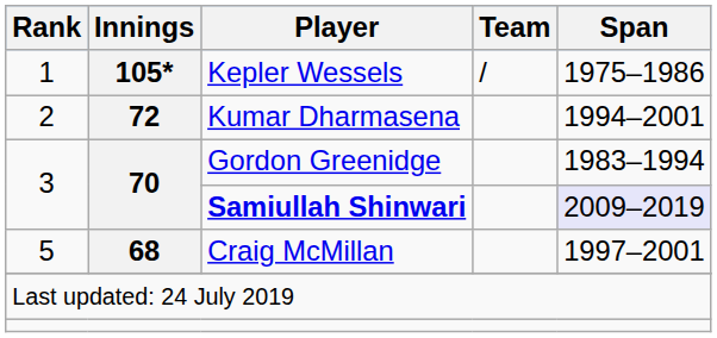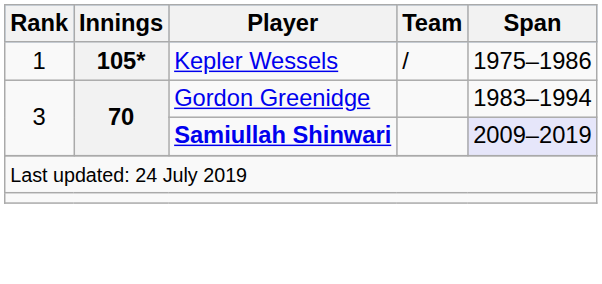 <table class="wikitable plainrowheaders sortable">
 <tr style="background:#9cf;">
 <th>Rank</th>
 <th>Innings</th>
 <th>Player</th>
 <th>Team</th>
 <th>Span</th>
 </tr>
 <tr>
 <td align=center>1</td>
 <th>105*</th>
 <td><a href='#'>Kepler Wessels</a></td>
 <td>/</td>
 <td>1975–1986</td>
 </tr>
 <tr>
-<td align=center>2</td>
-<th>72</th>
-<td><a href='#'>Kumar Dharmasena</a></td>
-<td></td>
-<td>1994–2001</td>
-</tr>
-<tr>
 <td align=center rowspan=2>3</td>
 <th rowspan=2>70</th>
 <td><a href='#'>Gordon Greenidge</a></td>
 <td></td>
 <td>1983–1994</td>
 </tr>
 <tr>
 <td><strong><a href='#'>Samiullah Shinwari</a></strong></td>
 <td></td>
 <td style="background: lavender;">2009–2019</td>
 </tr>
 <tr>
-<td align=center>5</td>
-<th>68</th>
-<td><a href='#'>Craig McMillan</a></td>
-<td></td>
-<td>1997–2001</td>
-</tr>
-<tr>
 </tr>
 <tr class=sortbottom>
 <td colspan="5"><small>Last updated: 24 July 2019</small></td>
 </tr>
 <tr>
 <td colspan="5"></td>
 </tr>
 </table>
